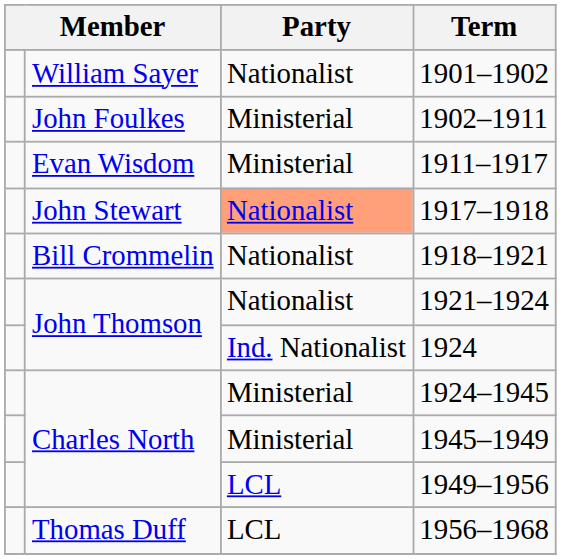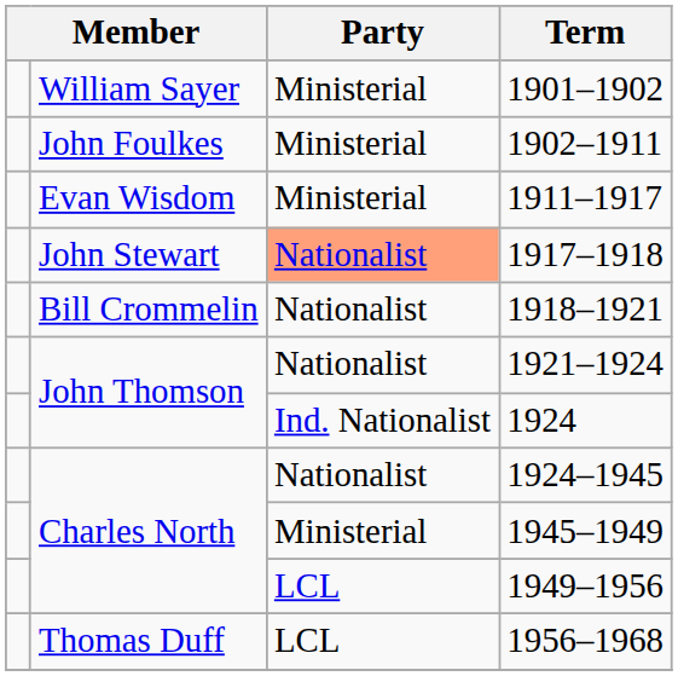 <table class="wikitable">
 <tr>
 <th colspan="2">Member</th>
 <th>Party</th>
 <th>Term</th>
 </tr>
 <tr>
 <td> </td>
 <td><a href='#'>William Sayer</a></td>
-<td>Nationalist</td>
+<td>Ministerial</td>
 <td>1901–1902</td>
 </tr>
 <tr>
 <td> </td>
 <td><a href='#'>John Foulkes</a></td>
 <td>Ministerial</td>
 <td>1902–1911</td>
 </tr>
 <tr>
 <td> </td>
 <td><a href='#'>Evan Wisdom</a></td>
 <td>Ministerial</td>
 <td>1911–1917</td>
 </tr>
 <tr>
 <td> </td>
 <td><a href='#'>John Stewart</a></td>
 <td style="background: lightsalmon;"><a href='#'>Nationalist</a></td>
 <td>1917–1918</td>
 </tr>
 <tr>
 <td> </td>
 <td><a href='#'>Bill Crommelin</a></td>
 <td>Nationalist</td>
 <td>1918–1921</td>
 </tr>
 <tr>
 <td> </td>
 <td rowspan="2"><a href='#'>John Thomson</a></td>
 <td>Nationalist</td>
 <td>1921–1924</td>
 </tr>
 <tr>
 <td> </td>
 <td><a href='#'>Ind.</a> Nationalist</td>
 <td>1924</td>
 </tr>
 <tr>
 <td> </td>
 <td rowspan="3"><a href='#'>Charles North</a></td>
-<td>Ministerial</td>
+<td>Nationalist</td>
 <td>1924–1945</td>
 </tr>
 <tr>
 <td> </td>
 <td>Ministerial</td>
 <td>1945–1949</td>
 </tr>
 <tr>
 <td> </td>
 <td><a href='#'>LCL</a></td>
 <td>1949–1956</td>
 </tr>
 <tr>
 <td> </td>
 <td><a href='#'>Thomas Duff</a></td>
 <td>LCL</td>
 <td>1956–1968</td>
 </tr>
 <tr>
 </tr>
 </table>
